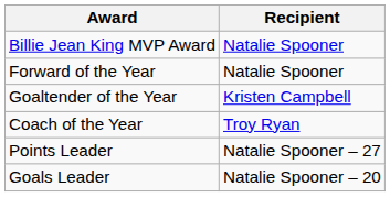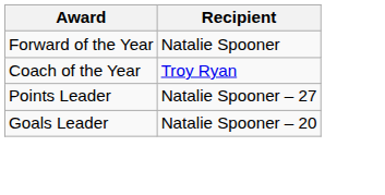 <table class="wikitable">
 <tr>
 <th>Award</th>
 <th>Recipient</th>
 </tr>
 <tr>
-<td><a href='#'>Billie Jean King</a> MVP Award<br></td>
-<td><a href='#'>Natalie Spooner</a></td>
-</tr>
-<tr>
 <td>Forward of the Year</td>
 <td>Natalie Spooner</td>
-</tr>
-<tr>
-<td>Goaltender of the Year</td>
-<td><a href='#'>Kristen Campbell</a></td>
 </tr>
 <tr>
 <td>Coach of the Year</td>
 <td><a href='#'>Troy Ryan</a></td>
 </tr>
 <tr>
 <td>Points Leader<br></td>
 <td>Natalie Spooner – 27</td>
 </tr>
 <tr>
 <td>Goals Leader<br></td>
 <td>Natalie Spooner – 20</td>
 </tr>
 </table>
